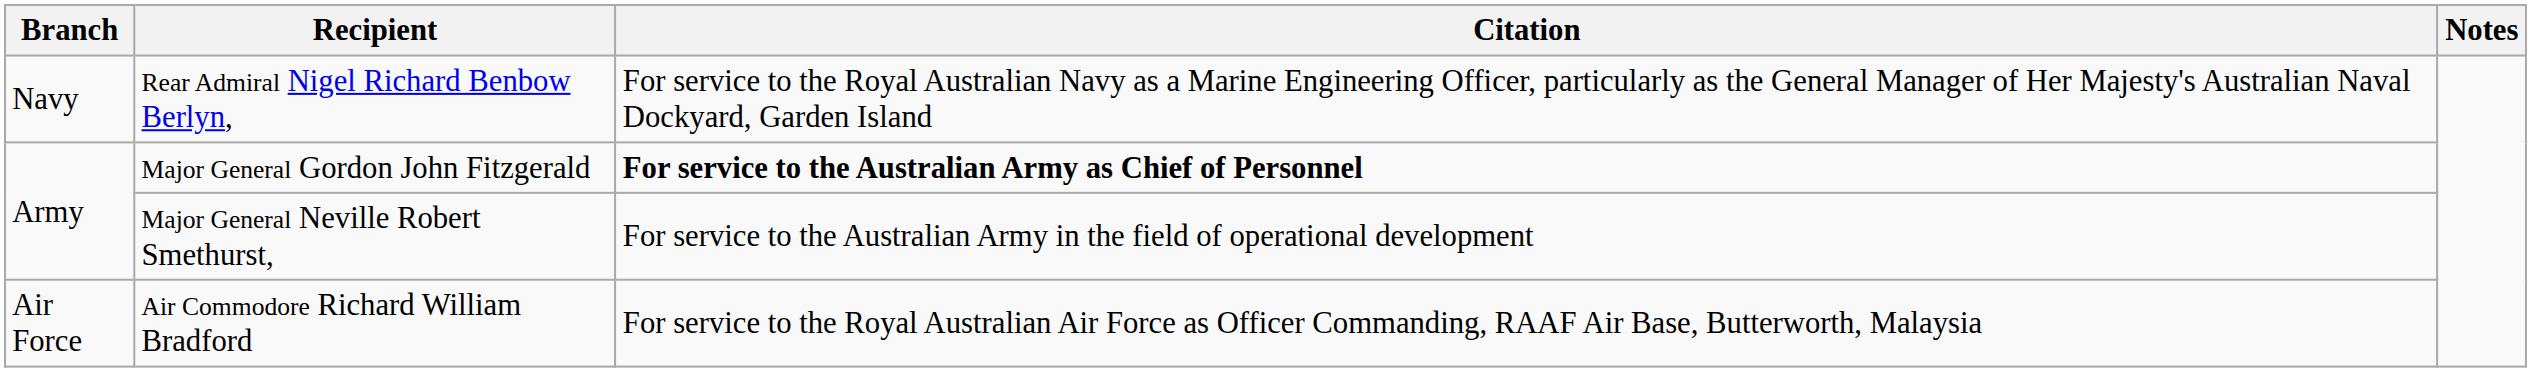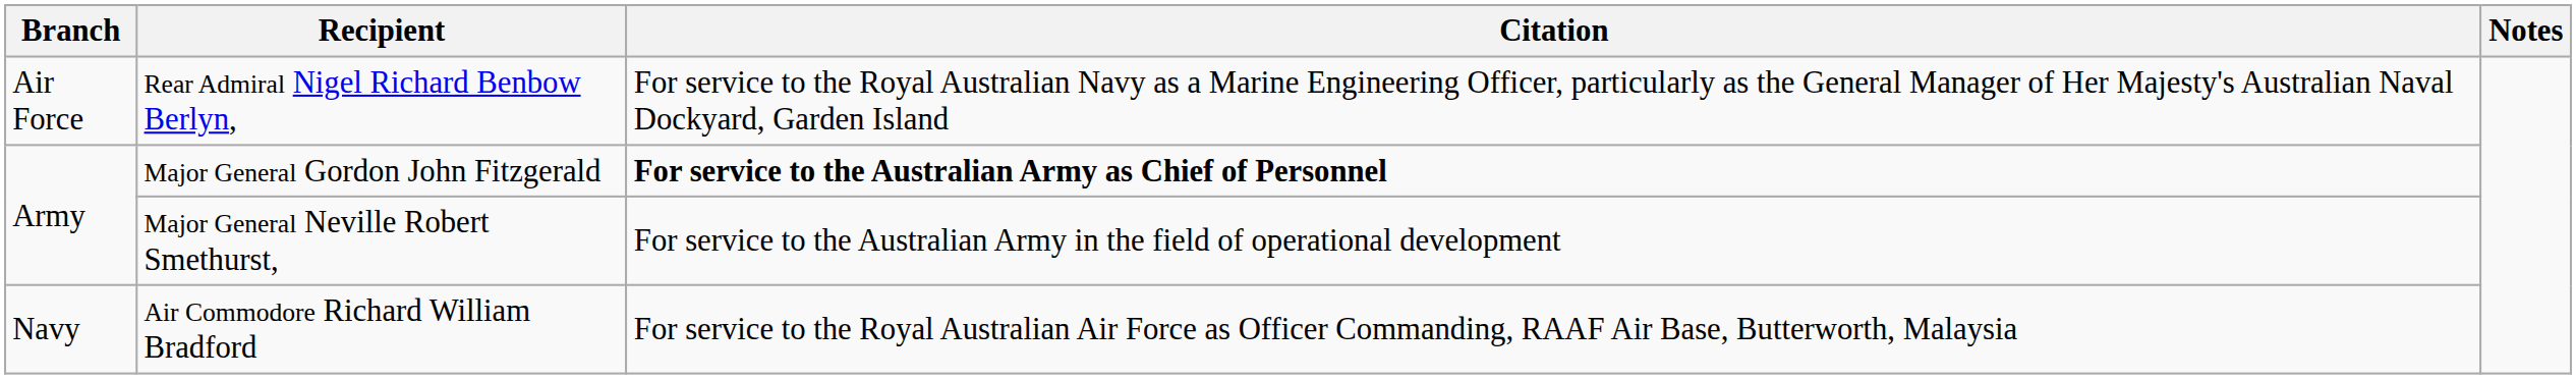 <table class="wikitable" style="font-size:95%;">
 <tr>
 <th>Branch</th>
 <th>Recipient</th>
 <th>Citation</th>
 <th>Notes</th>
 </tr>
 <tr>
-<td>Navy</td>
+<td>Air Force</td>
 <td><small>Rear Admiral</small> <a href='#'>Nigel Richard Benbow Berlyn</a>, </td>
 <td>For service to the Royal Australian Navy as a Marine Engineering Officer, particularly as the General Manager of Her Majesty's Australian Naval Dockyard, Garden Island</td>
 <td rowspan="4"></td>
 </tr>
 <tr>
 <td rowspan="2">Army</td>
 <td><small>Major General</small> Gordon John Fitzgerald</td>
 <td><strong>For service to the Australian Army as Chief of Personnel</strong></td>
 </tr>
 <tr>
 <td><small>Major General</small> Neville Robert Smethurst, </td>
 <td>For service to the Australian Army in the field of operational development</td>
 </tr>
 <tr>
-<td>Air Force</td>
+<td>Navy</td>
 <td><small>Air Commodore</small> Richard William Bradford</td>
 <td>For service to the Royal Australian Air Force as Officer Commanding, RAAF Air Base, Butterworth, Malaysia</td>
 </tr>
 </table>
